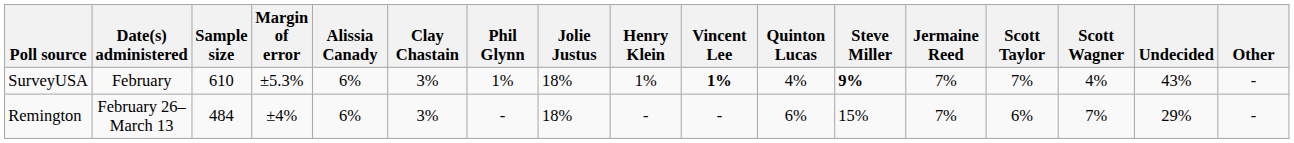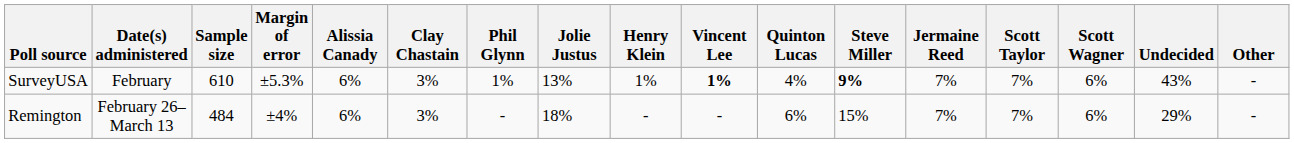 <table class="wikitable">
 <tr valign="bottom">
 <th>Poll source</th>
 <th>Date(s)<br>administered</th>
 <th>Sample<br>size</th>
 <th>Margin<br>of error</th>
 <th style="width:75px;">Alissia<br>Canady</th>
 <th style="width:75px;">Clay<br>Chastain</th>
 <th style="width:75px;">Phil<br>Glynn</th>
 <th style="width:75px;">Jolie<br>Justus</th>
 <th style="width:75px;">Henry<br>Klein</th>
 <th style="width:75px;">Vincent<br>Lee</th>
 <th style="width:75px;">Quinton<br>Lucas</th>
 <th style="width:75px;">Steve<br>Miller</th>
 <th style="width:75px;">Jermaine<br>Reed</th>
 <th style="width:75px;">Scott<br>Taylor</th>
 <th style="width:75px;">Scott<br>Wagner</th>
 <th style="width:75px;">Undecided</th>
 <th style="width:75px;">Other</th>
 </tr>
 <tr>
 <td>SurveyUSA</td>
 <td align="center">February</td>
 <td align="center">610</td>
 <td align="center">±5.3%</td>
 <td align="center">6%</td>
 <td align="center">3%</td>
 <td align="center">1%</td>
-<td>18%</td>
+<td>13%</td>
 <td align="center">1%</td>
 <td align="center"><strong>1%</strong></td>
 <td align="center">4%</td>
 <td><strong>9%</strong></td>
 <td align="center">7%</td>
 <td align="center">7%</td>
-<td align="center">4%</td>
+<td align="center">6%</td>
 <td align="center">43%</td>
 <td align="center">-</td>
 </tr>
 <tr>
 <td>Remington</td>
 <td align="center">February 26–March 13</td>
 <td align="center">484</td>
 <td align="center">±4%</td>
 <td align="center">6%</td>
 <td align="center">3%</td>
 <td align="center">-</td>
 <td>18%</td>
 <td align="center">-</td>
 <td align="center">-</td>
 <td align="center">6%</td>
 <td>15%</td>
 <td align="center">7%</td>
+<td align="center">7%</td>
 <td align="center">6%</td>
-<td align="center">7%</td>
 <td align="center">29%</td>
 <td align="center">-</td>
 </tr>
 </table>
